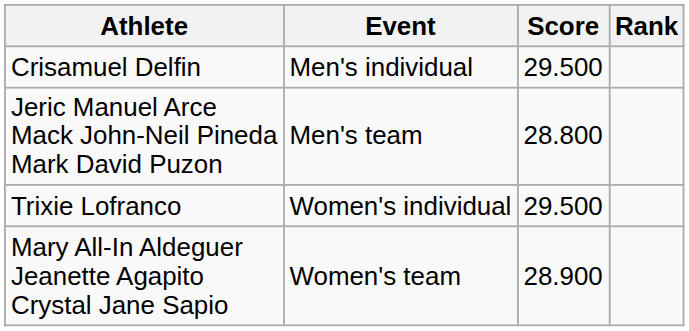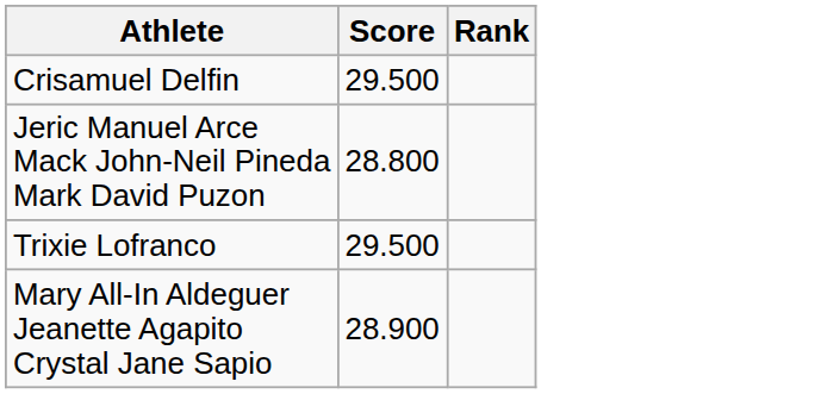 <table class="wikitable" style="font-size:90%; text-align:center">
 <tr>
 <th>Athlete</th>
-<th>Event</th>
 <th>Score</th>
 <th>Rank</th>
 </tr>
 <tr align=center>
 <td align=left>Crisamuel Delfin</td>
-<td align=left>Men's individual</td>
 <td>29.500</td>
 <td></td>
 </tr>
 <tr align=center>
 <td align=left>Jeric Manuel Arce<br>Mack John-Neil Pineda<br>Mark David Puzon</td>
-<td align=left>Men's team</td>
 <td>28.800</td>
 <td></td>
 </tr>
 <tr align=center>
 <td align=left>Trixie Lofranco</td>
-<td align=left>Women's individual</td>
 <td>29.500</td>
 <td></td>
 </tr>
 <tr align=center>
 <td align=left>Mary All-In Aldeguer<br>Jeanette Agapito<br>Crystal Jane Sapio</td>
-<td align=left>Women's team</td>
 <td>28.900</td>
 <td></td>
 </tr>
 </table>
